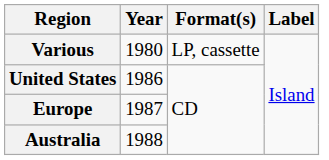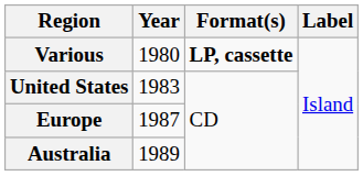 <table class="wikitable plainrowheaders">
 <tr>
 <th align="center">Region</th>
 <th align="center">Year</th>
 <th align="center">Format(s)</th>
 <th align="center">Label</th>
 </tr>
 <tr>
 <th scope="row">Various</th>
 <td align="left">1980</td>
-<td align="left">LP, cassette</td>
+<td align="left"><strong>LP, cassette</strong></td>
 <td align="left" rowspan="4"><a href='#'>Island</a></td>
 </tr>
 <tr>
 <th scope="row">United States</th>
-<td align="left">1986</td>
+<td align="left">1983</td>
 <td align="left" rowspan="3">CD</td>
 </tr>
 <tr>
 <th scope="row">Europe</th>
 <td align="left">1987</td>
 </tr>
 <tr>
 <th scope="row">Australia</th>
-<td align="left">1988</td>
+<td align="left">1989</td>
 </tr>
 </table>
